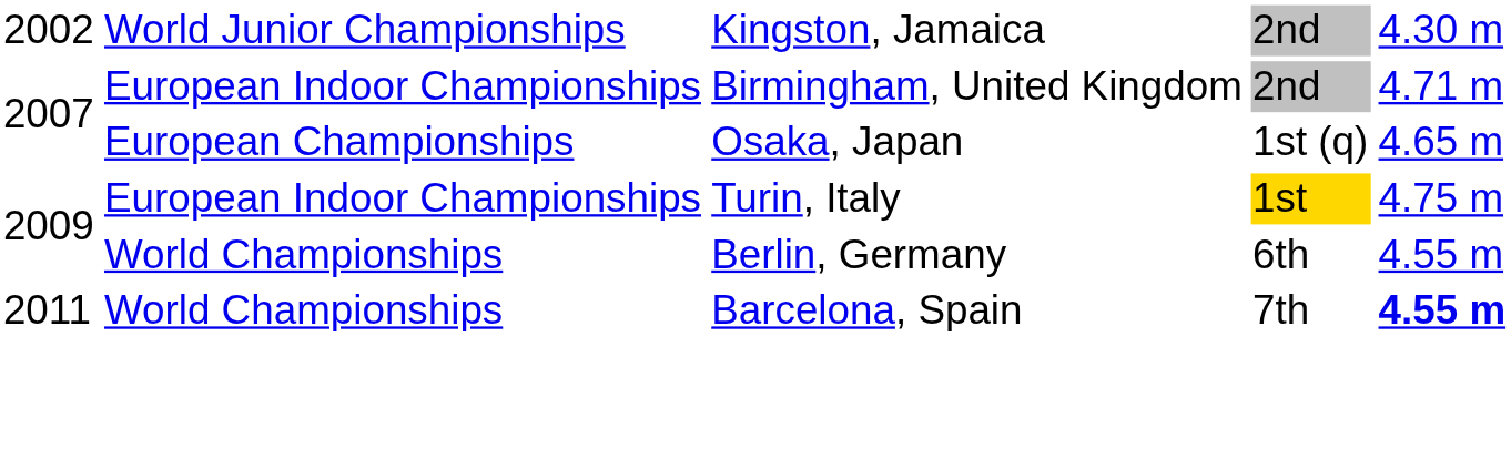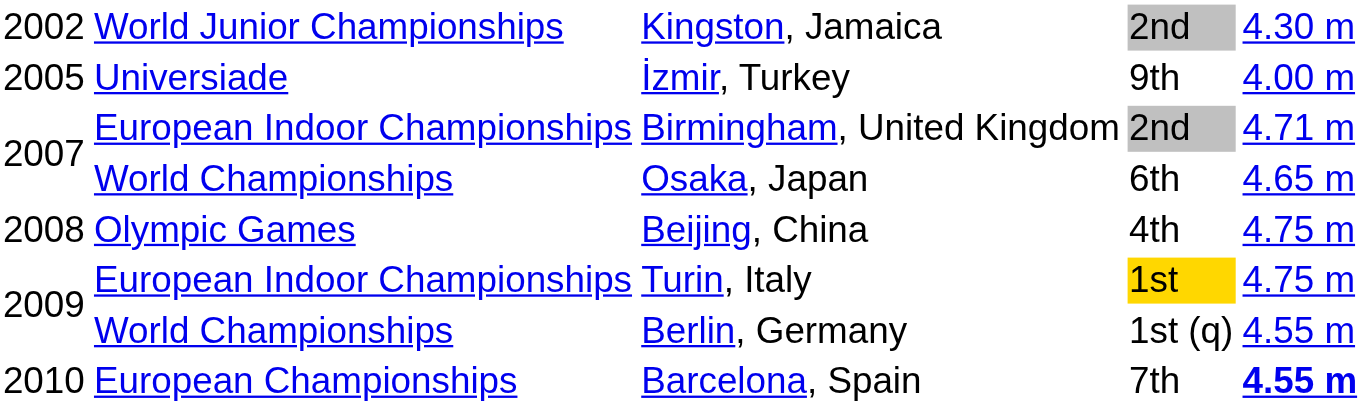 <table>
 <tr>
 <td>2002</td>
 <td><a href='#'>World Junior Championships</a></td>
 <td><a href='#'>Kingston</a>, Jamaica</td>
 <td bgcolor="silver">2nd</td>
 <td><a href='#'>4.30 m</a></td>
 </tr>
 <tr>
+<td>2005</td>
+<td><a href='#'>Universiade</a></td>
+<td><a href='#'>İzmir</a>, Turkey</td>
+<td>9th</td>
+<td><a href='#'>4.00 m</a></td>
+</tr>
+<tr>
 <td rowspan=2>2007</td>
 <td><a href='#'>European Indoor Championships</a></td>
 <td><a href='#'>Birmingham</a>, United Kingdom</td>
 <td bgcolor="silver">2nd</td>
 <td><a href='#'>4.71 m</a></td>
 </tr>
 <tr>
-<td><a href='#'>European Championships</a></td>
+<td><a href='#'>World Championships</a></td>
 <td><a href='#'>Osaka</a>, Japan</td>
-<td>1st (q)</td>
+<td>6th</td>
 <td><a href='#'>4.65 m</a></td>
+</tr>
+<tr>
+<td>2008</td>
+<td><a href='#'>Olympic Games</a></td>
+<td><a href='#'>Beijing</a>, China</td>
+<td>4th</td>
+<td><a href='#'>4.75 m</a></td>
 </tr>
 <tr>
 <td rowspan=2>2009</td>
 <td><a href='#'>European Indoor Championships</a></td>
 <td><a href='#'>Turin</a>, Italy</td>
 <td bgcolor="gold">1st</td>
 <td><a href='#'>4.75 m</a></td>
 </tr>
 <tr>
 <td><a href='#'>World Championships</a></td>
 <td><a href='#'>Berlin</a>, Germany</td>
-<td>6th</td>
+<td>1st (q)</td>
 <td><a href='#'>4.55 m</a></td>
 </tr>
 <tr>
-<td>2011</td>
-<td><a href='#'>World Championships</a></td>
+<td>2010</td>
+<td><a href='#'>European Championships</a></td>
 <td><a href='#'>Barcelona</a>, Spain</td>
 <td>7th</td>
 <td><strong><a href='#'>4.55 m</a></strong></td>
 </tr>
 </table>
